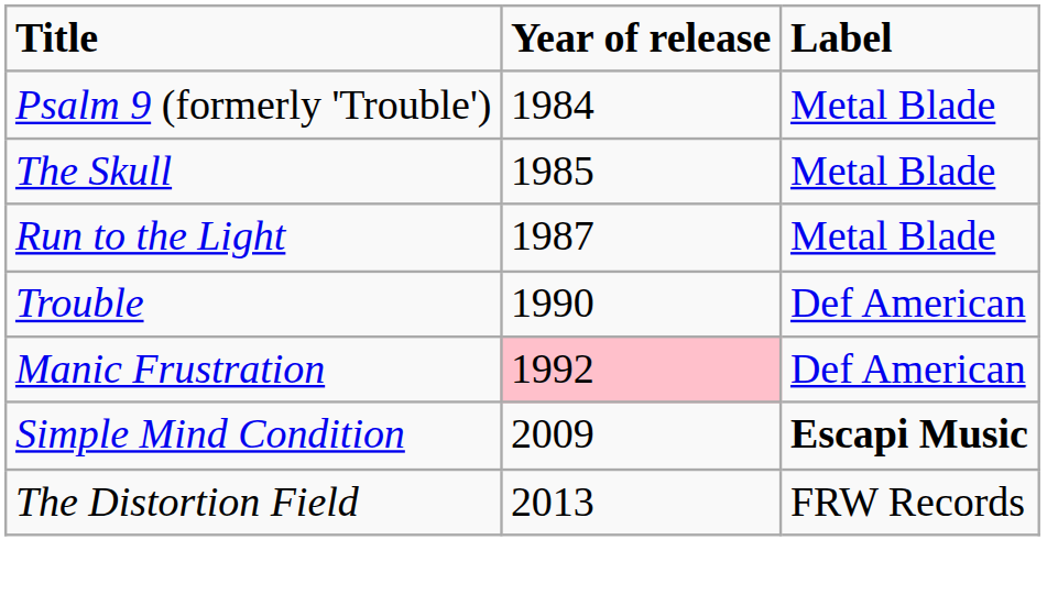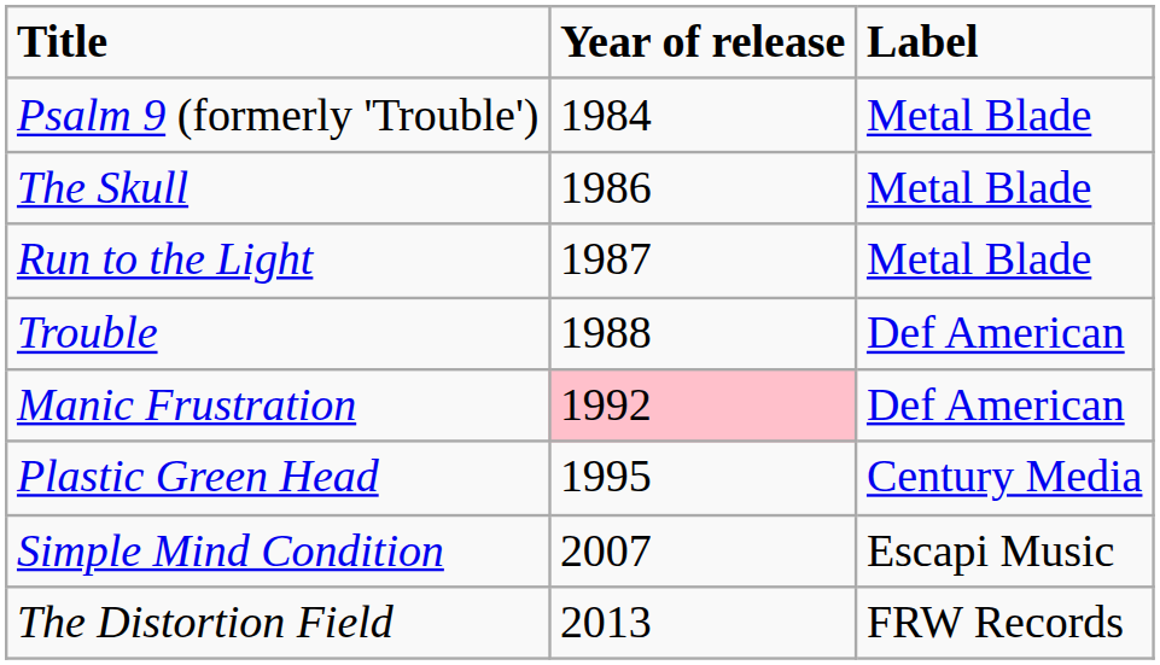 <table class="wikitable">
 <tr>
 <td><strong>Title</strong></td>
 <td><strong>Year of release</strong></td>
 <td><strong>Label</strong></td>
 </tr>
 <tr>
 <td><em><a href='#'>Psalm 9</a></em> (formerly 'Trouble')</td>
 <td>1984</td>
 <td><a href='#'>Metal Blade</a></td>
 </tr>
 <tr>
 <td><em><a href='#'>The Skull</a></em></td>
-<td>1985</td>
+<td>1986</td>
 <td><a href='#'>Metal Blade</a></td>
 </tr>
 <tr>
 <td><em><a href='#'>Run to the Light</a></em></td>
 <td>1987</td>
 <td><a href='#'>Metal Blade</a></td>
 </tr>
 <tr>
 <td><em><a href='#'>Trouble</a></em></td>
-<td>1990</td>
+<td>1988</td>
 <td><a href='#'>Def American</a></td>
 </tr>
 <tr>
 <td><em><a href='#'>Manic Frustration</a></em></td>
 <td style="background: pink;">1992</td>
 <td><a href='#'>Def American</a></td>
 </tr>
 <tr>
+<td><em><a href='#'>Plastic Green Head</a></em></td>
+<td>1995</td>
+<td><a href='#'>Century Media</a></td>
+</tr>
+<tr>
 <td><em><a href='#'>Simple Mind Condition</a></em></td>
-<td>2009</td>
-<td Escapi Music Group><strong>Escapi Music</strong></td>
+<td>2007</td>
+<td Escapi Music Group>Escapi Music</td>
 </tr>
 <tr>
 <td><em>The Distortion Field</em></td>
 <td>2013</td>
 <td>FRW Records</td>
 </tr>
 </table>
